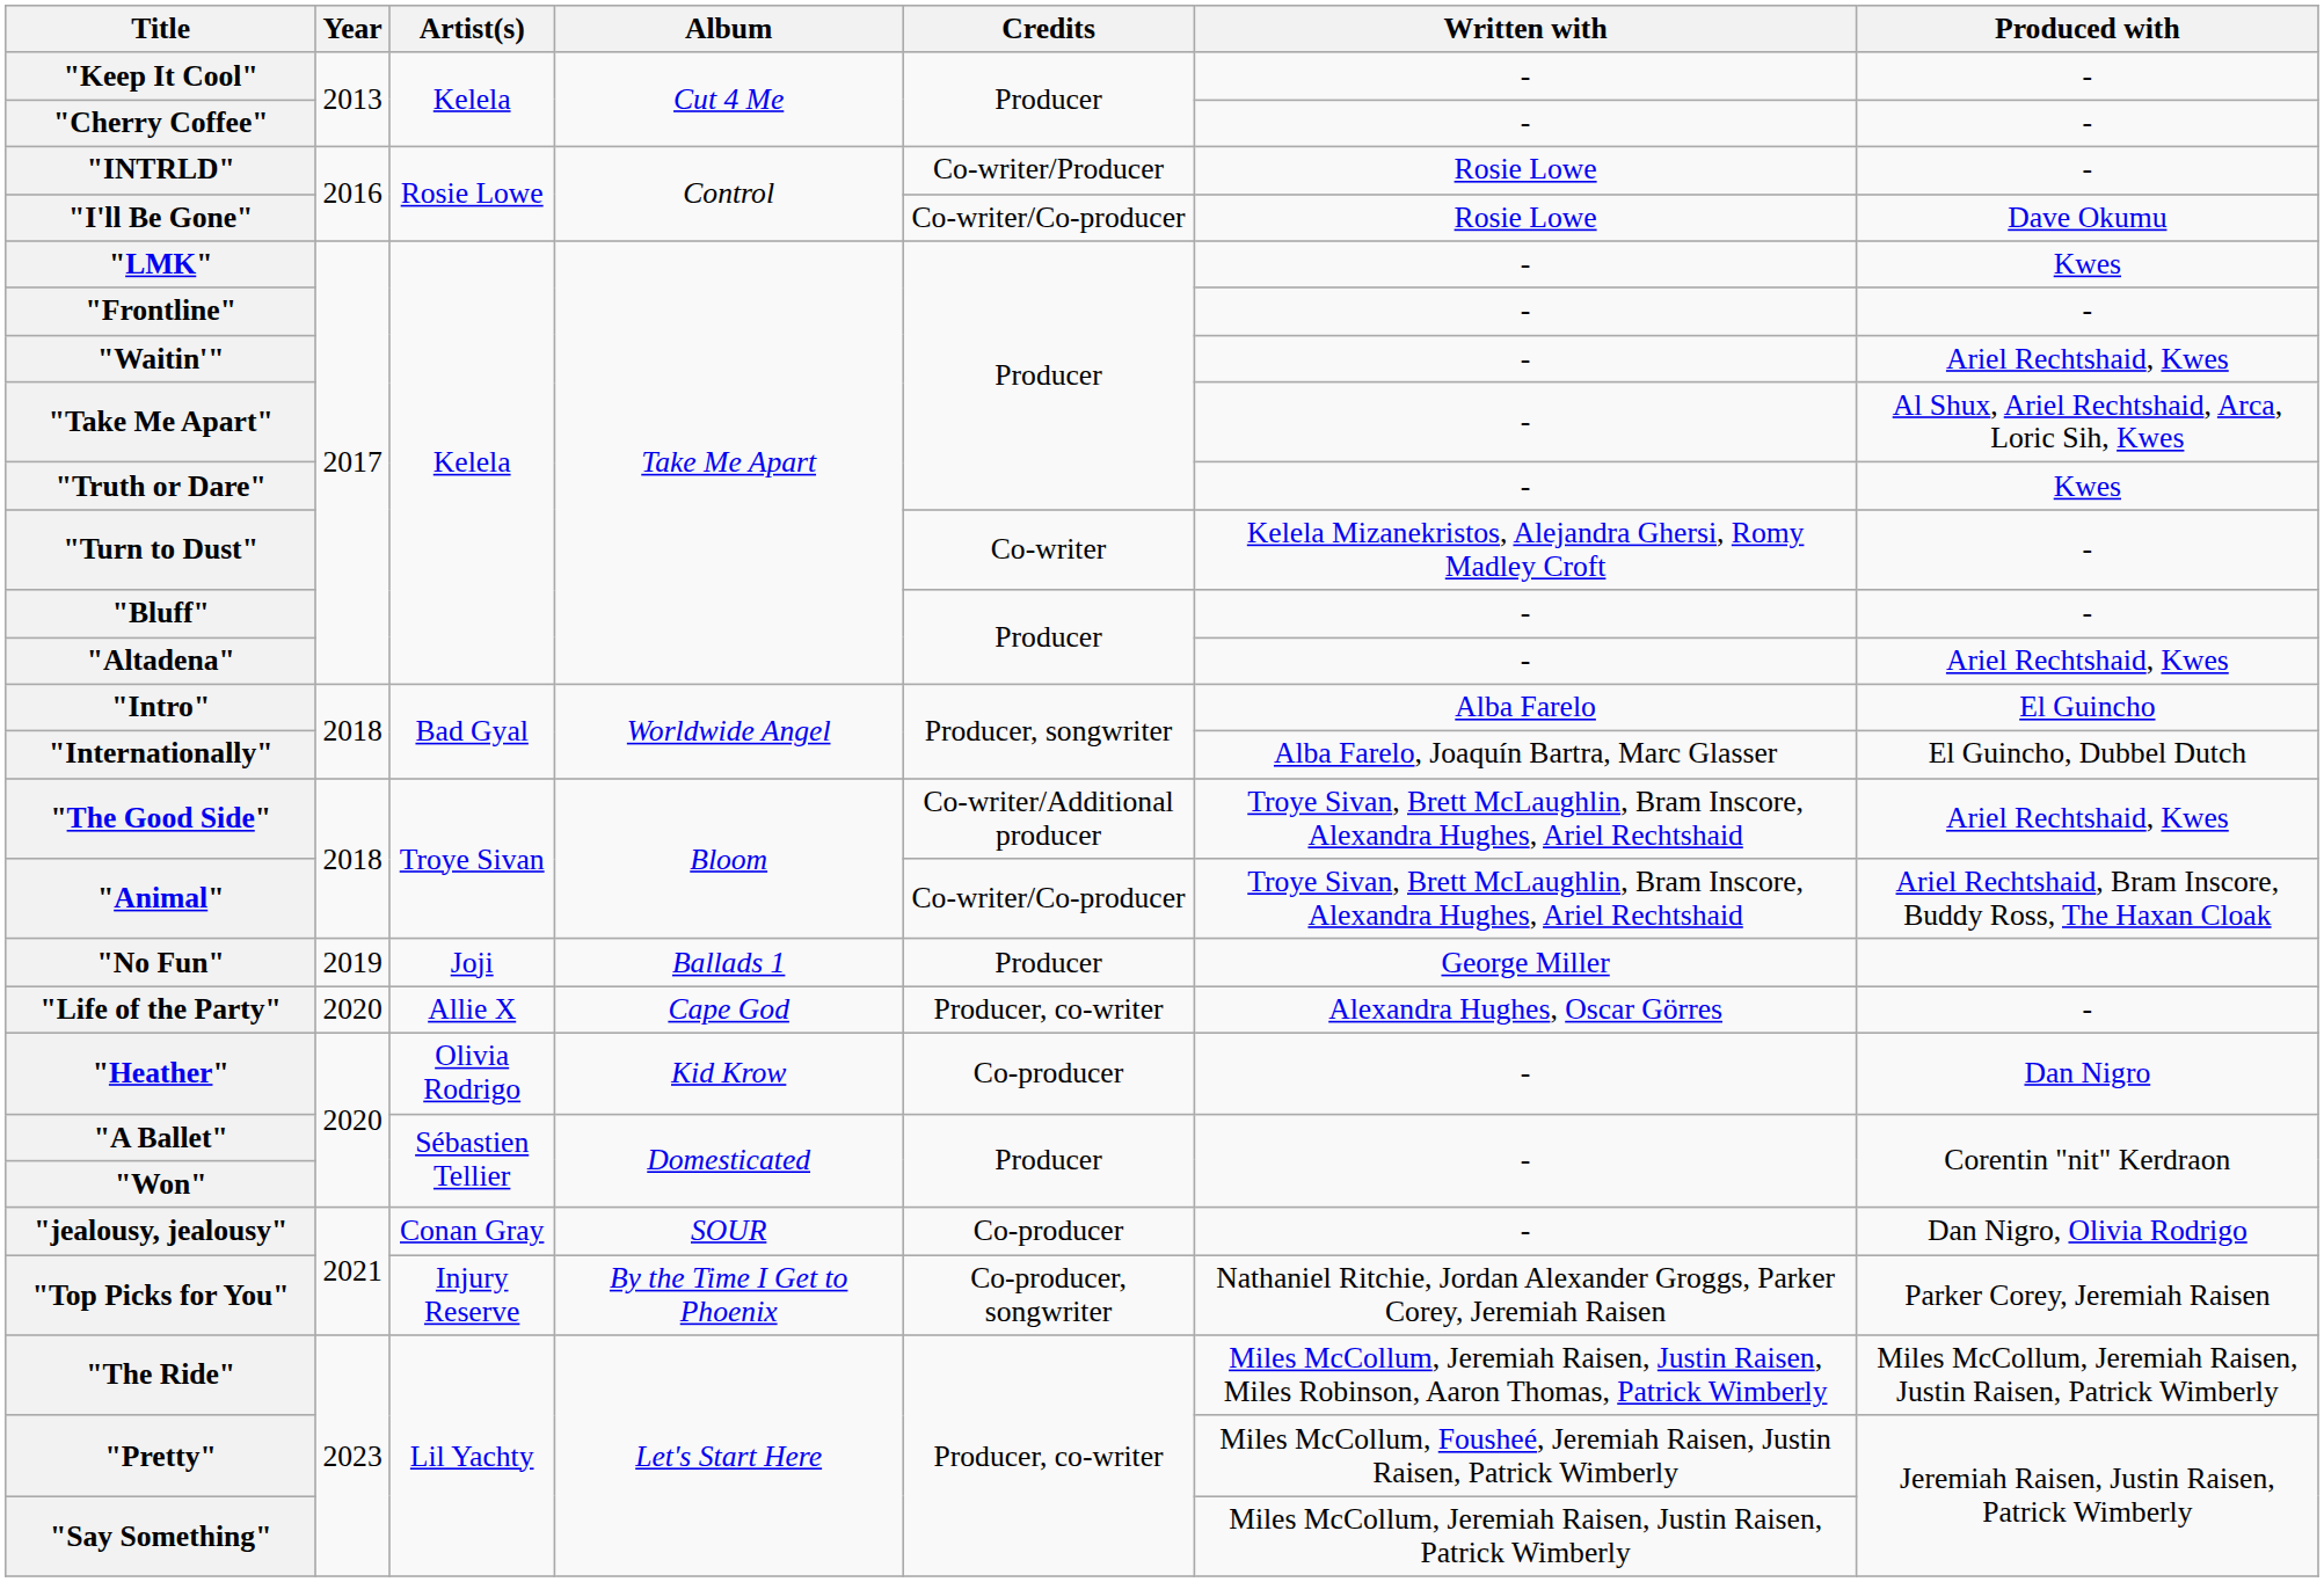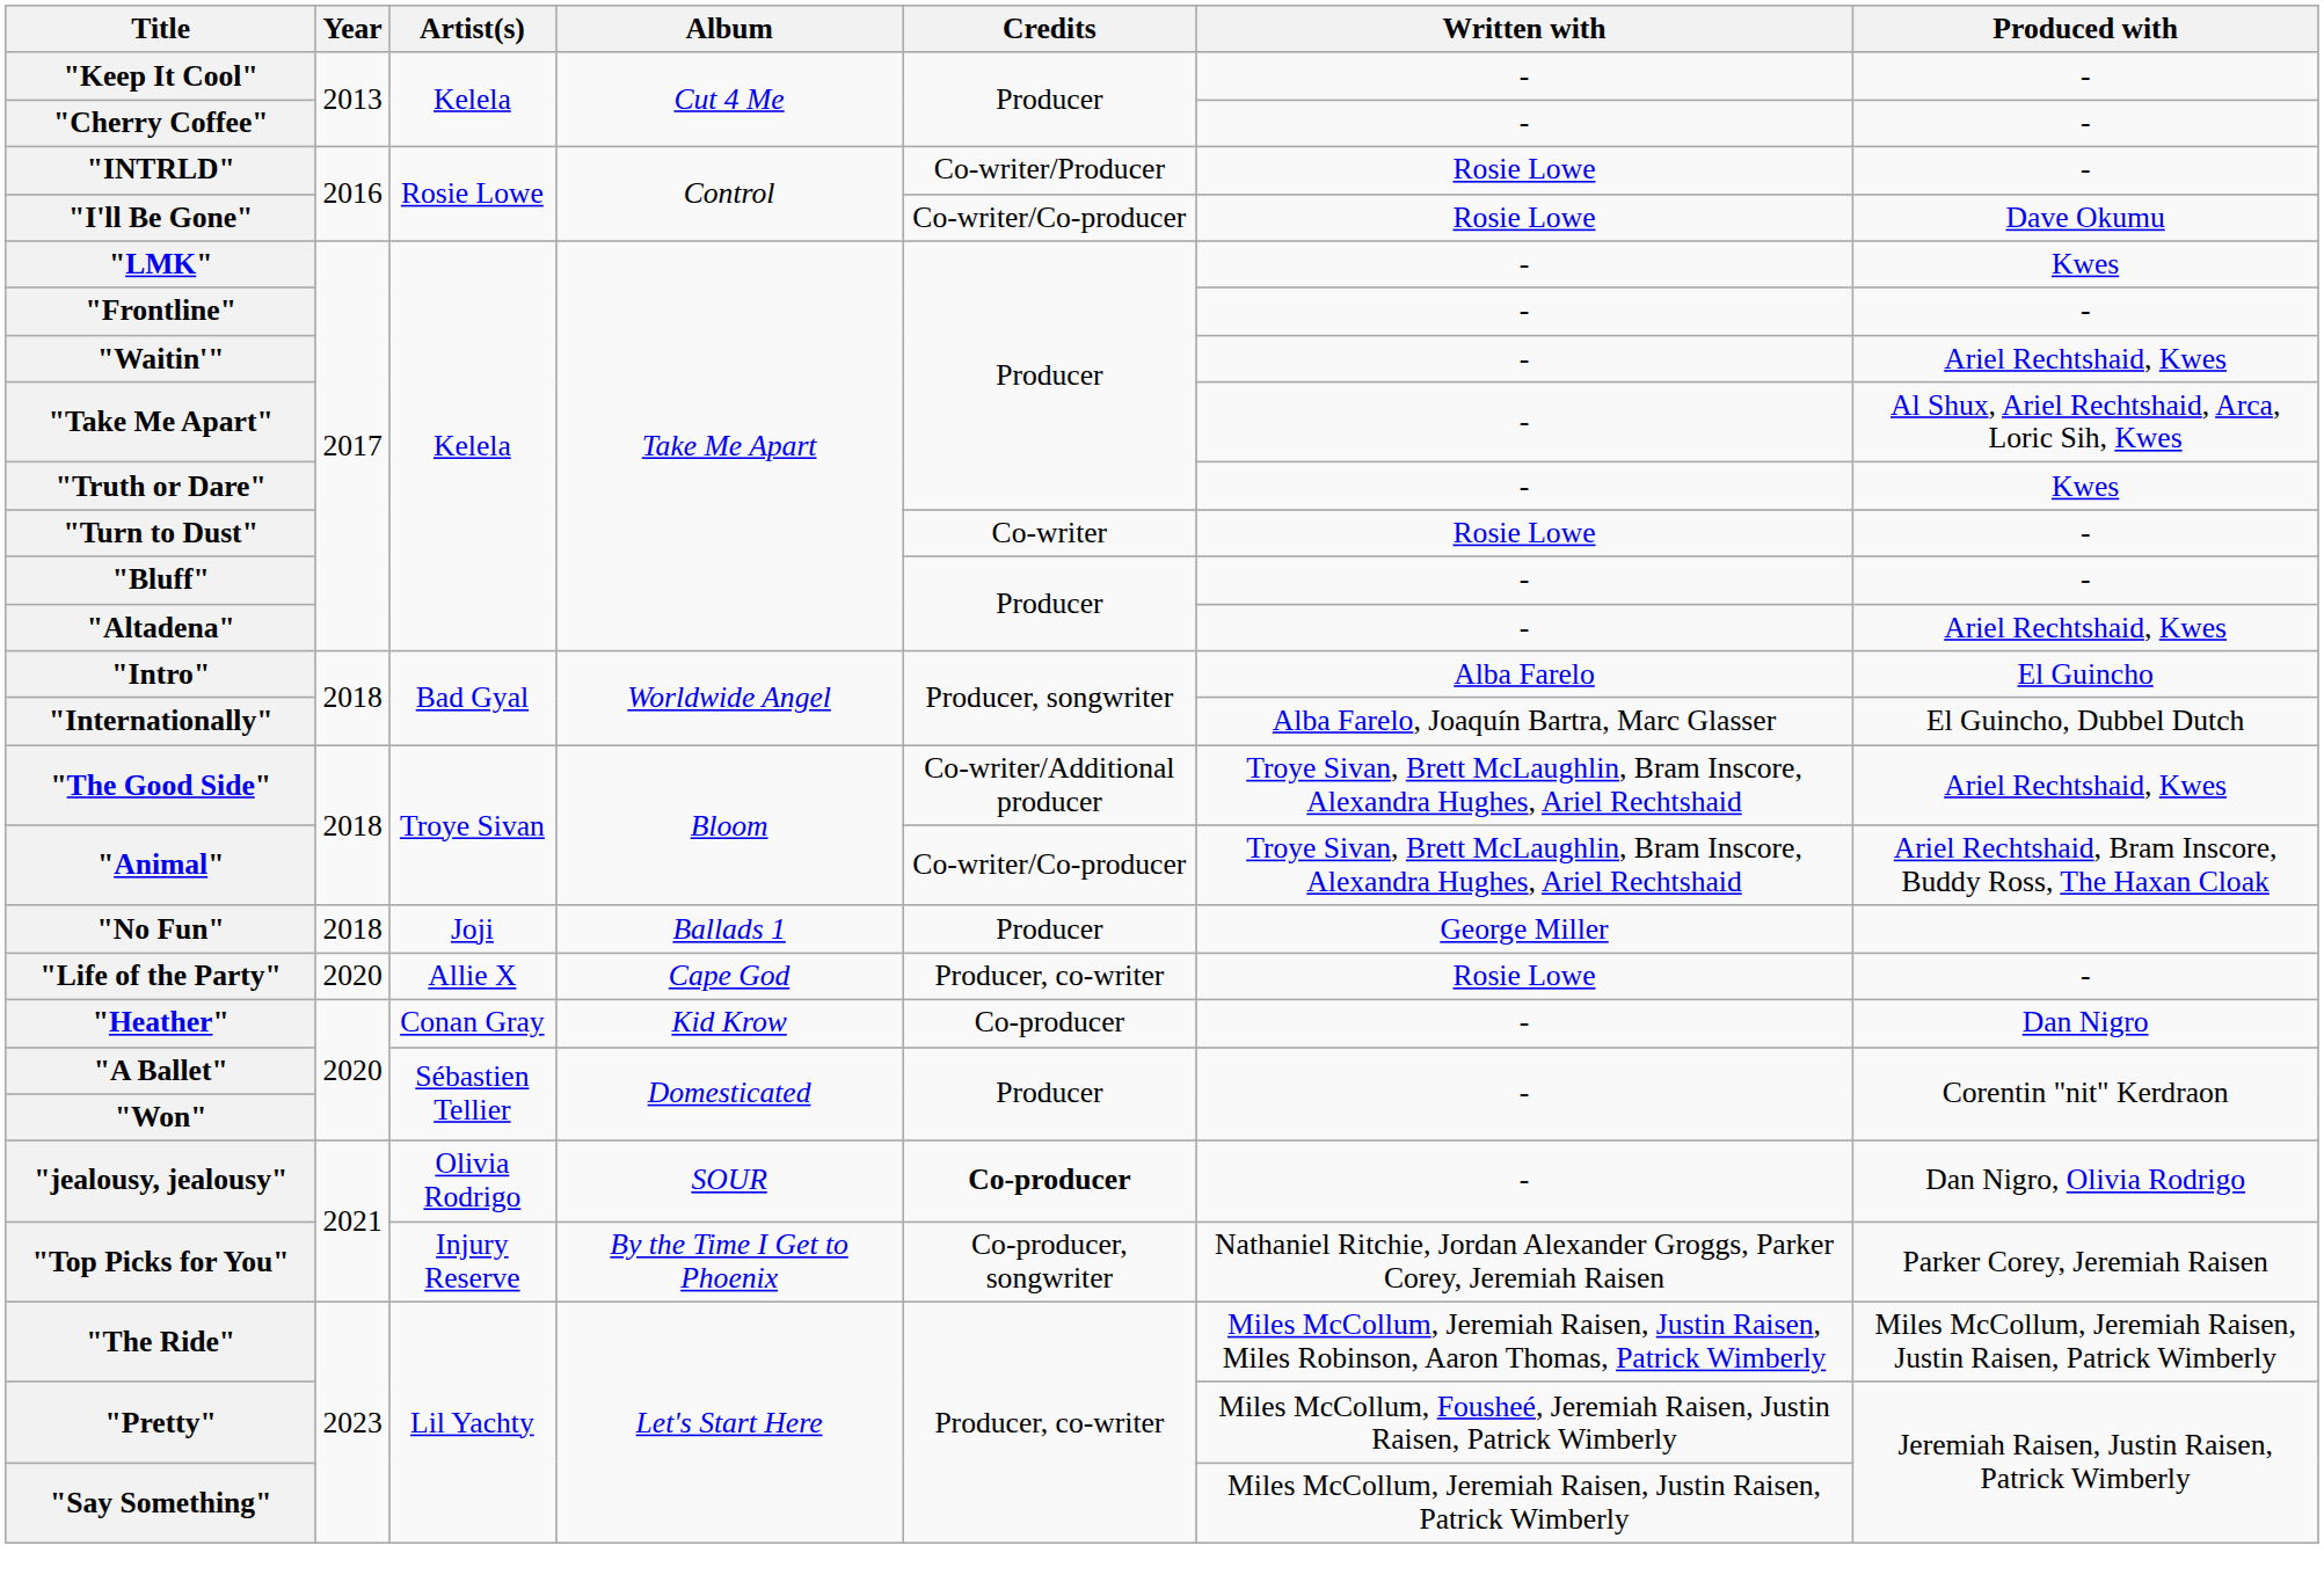 <table class="wikitable plainrowheaders" style="text-align:center;">
 <tr>
 <th scope="col" style="width:160px;">Title</th>
 <th scope="col">Year</th>
 <th scope="col">Artist(s)</th>
 <th scope="col" style="width:180px;">Album</th>
 <th scope="col">Credits</th>
 <th scope="col">Written with</th>
 <th scope="col">Produced with</th>
 </tr>
 <tr>
 <th scope="row">"Keep It Cool"</th>
 <td rowspan="2">2013</td>
 <td rowspan="2"><a href='#'>Kelela</a></td>
 <td rowspan="2"><em><a href='#'>Cut 4 Me</a></em></td>
 <td rowspan="2">Producer</td>
 <td>-</td>
 <td>-</td>
 </tr>
 <tr>
 <th scope="row">"Cherry Coffee"</th>
 <td>-</td>
 <td>-</td>
 </tr>
 <tr>
 <th scope="row">"INTRLD"</th>
 <td rowspan="2">2016</td>
 <td rowspan="2"><a href='#'>Rosie Lowe</a></td>
 <td rowspan="2"><em>Control</em></td>
 <td>Co-writer/Producer</td>
 <td><a href='#'>Rosie Lowe</a></td>
 <td>-</td>
 </tr>
 <tr>
 <th scope="row">"I'll Be Gone"</th>
 <td>Co-writer/Co-producer</td>
 <td><a href='#'>Rosie Lowe</a></td>
 <td><a href='#'>Dave Okumu</a></td>
 </tr>
 <tr>
 <th scope="row">"<a href='#'>LMK</a>"</th>
 <td rowspan="8">2017</td>
 <td rowspan="8"><a href='#'>Kelela</a></td>
 <td rowspan="8"><em><a href='#'>Take Me Apart</a></em></td>
 <td rowspan="5">Producer</td>
 <td>-</td>
 <td><a href='#'>Kwes</a></td>
 </tr>
 <tr>
 <th scope="row">"Frontline"</th>
 <td>-</td>
 <td>-</td>
 </tr>
 <tr>
 <th scope="row">"Waitin'"</th>
 <td>-</td>
 <td><a href='#'>Ariel Rechtshaid</a>, <a href='#'>Kwes</a></td>
 </tr>
 <tr>
 <th scope="row">"Take Me Apart"</th>
 <td>-</td>
 <td><a href='#'>Al Shux</a>, <a href='#'>Ariel Rechtshaid</a>, <a href='#'>Arca</a>, Loric Sih, <a href='#'>Kwes</a></td>
 </tr>
 <tr>
 <th scope="row">"Truth or Dare"</th>
 <td>-</td>
 <td><a href='#'>Kwes</a></td>
 </tr>
 <tr>
 <th scope="row">"Turn to Dust"</th>
 <td>Co-writer</td>
-<td><a href='#'>Kelela Mizanekristos</a>, <a href='#'>Alejandra Ghersi</a>, <a href='#'>Romy Madley Croft</a></td>
+<td><a href='#'>Rosie Lowe</a></td>
 <td>-</td>
 </tr>
 <tr>
 <th scope="row">"Bluff"</th>
 <td rowspan="2">Producer</td>
 <td>-</td>
 <td>-</td>
 </tr>
 <tr>
 <th scope="row">"Altadena"</th>
 <td>-</td>
 <td><a href='#'>Ariel Rechtshaid</a>, <a href='#'>Kwes</a></td>
 </tr>
 <tr>
 <th scope="row">"Intro"</th>
 <td rowspan="2">2018</td>
 <td rowspan="2"><a href='#'>Bad Gyal</a></td>
 <td rowspan="2"><em><a href='#'>Worldwide Angel</a></em></td>
 <td rowspan="2">Producer, songwriter</td>
 <td><a href='#'>Alba Farelo</a></td>
 <td><a href='#'>El Guincho</a></td>
 </tr>
 <tr>
 <th scope="row">"Internationally"</th>
 <td><a href='#'>Alba Farelo</a>, Joaquín Bartra, Marc Glasser</td>
 <td>El Guincho, Dubbel Dutch</td>
 </tr>
 <tr>
 <th scope="row">"<a href='#'>The Good Side</a>"</th>
 <td rowspan="2">2018</td>
 <td rowspan="2"><a href='#'>Troye Sivan</a></td>
 <td rowspan="2"><em><a href='#'>Bloom</a></em></td>
 <td>Co-writer/Additional producer</td>
 <td><a href='#'>Troye Sivan</a>, <a href='#'>Brett McLaughlin</a>, Bram Inscore, <a href='#'>Alexandra Hughes</a>, <a href='#'>Ariel Rechtshaid</a></td>
 <td><a href='#'>Ariel Rechtshaid</a>, <a href='#'>Kwes</a></td>
 </tr>
 <tr>
 <th scope="row">"<a href='#'>Animal</a>"</th>
 <td>Co-writer/Co-producer</td>
 <td><a href='#'>Troye Sivan</a>, <a href='#'>Brett McLaughlin</a>, Bram Inscore, <a href='#'>Alexandra Hughes</a>, <a href='#'>Ariel Rechtshaid</a></td>
 <td><a href='#'>Ariel Rechtshaid</a>, Bram Inscore, Buddy Ross, <a href='#'>The Haxan Cloak</a></td>
 </tr>
 <tr>
 <th scope="row">"No Fun"</th>
-<td>2019</td>
+<td>2018</td>
 <td><a href='#'>Joji</a></td>
 <td><em><a href='#'>Ballads 1</a></em></td>
 <td>Producer</td>
 <td><a href='#'>George Miller</a></td>
 </tr>
 <tr>
 <th scope="row">"Life of the Party"</th>
 <td>2020</td>
 <td><a href='#'>Allie X</a></td>
 <td><em><a href='#'>Cape God</a></em></td>
 <td>Producer, co-writer</td>
-<td><a href='#'>Alexandra Hughes</a>, <a href='#'>Oscar Görres</a></td>
+<td><a href='#'>Rosie Lowe</a></td>
 <td>-</td>
 </tr>
 <tr>
 <th scope="row">"<a href='#'>Heather</a>"</th>
 <td rowspan="3">2020</td>
-<td><a href='#'>Olivia Rodrigo</a></td>
+<td><a href='#'>Conan Gray</a></td>
 <td><em><a href='#'>Kid Krow</a></em></td>
 <td>Co-producer</td>
 <td>-</td>
 <td><a href='#'>Dan Nigro</a></td>
 </tr>
 <tr>
 <th scope="row">"A Ballet"</th>
 <td rowspan="2"><a href='#'>Sébastien Tellier</a></td>
 <td rowspan="2"><em><a href='#'>Domesticated</a></em></td>
 <td rowspan="2">Producer</td>
 <td rowspan="2">-</td>
 <td rowspan="2">Corentin "nit" Kerdraon</td>
 </tr>
 <tr>
 <th scope="row">"Won"</th>
 </tr>
 <tr>
 <th scope="row">"jealousy, jealousy"</th>
 <td rowspan="2">2021</td>
-<td><a href='#'>Conan Gray</a></td>
+<td><a href='#'>Olivia Rodrigo</a></td>
 <td><a href='#'><em>SOUR</em></a></td>
-<td>Co-producer</td>
+<td><strong>Co-producer</strong></td>
 <td>-</td>
 <td>Dan Nigro, <a href='#'>Olivia Rodrigo</a></td>
 </tr>
 <tr>
 <th scope="row">"Top Picks for You"</th>
 <td><a href='#'>Injury Reserve</a></td>
 <td><a href='#'><em>By the Time I Get to Phoenix</em></a></td>
 <td>Co-producer, songwriter</td>
 <td>Nathaniel Ritchie, Jordan Alexander Groggs, Parker Corey, Jeremiah Raisen</td>
 <td>Parker Corey, Jeremiah Raisen</td>
 </tr>
 <tr>
 <th scope="row">"The Ride"</th>
 <td rowspan="3">2023</td>
 <td rowspan="3"><a href='#'>Lil Yachty</a></td>
 <td rowspan="3"><em><a href='#'>Let's Start Here</a></em></td>
 <td rowspan="3">Producer, co-writer</td>
 <td><a href='#'>Miles McCollum</a>, Jeremiah Raisen, <a href='#'>Justin Raisen</a>, Miles Robinson, Aaron Thomas, <a href='#'>Patrick Wimberly</a></td>
 <td>Miles McCollum, Jeremiah Raisen, Justin Raisen, Patrick Wimberly</td>
 </tr>
 <tr>
 <th scope="row">"Pretty"</th>
 <td>Miles McCollum, <a href='#'>Fousheé</a>, Jeremiah Raisen, Justin Raisen, Patrick Wimberly</td>
 <td rowspan="2">Jeremiah Raisen, Justin Raisen, Patrick Wimberly</td>
 </tr>
 <tr>
 <th scope="row">"Say Something"</th>
 <td>Miles McCollum, Jeremiah Raisen, Justin Raisen, Patrick Wimberly</td>
 </tr>
 </table>
